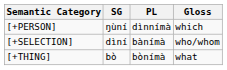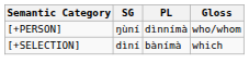 <table class="wikitable">
 <tr>
 <th>Semantic Category</th>
 <th>SG</th>
 <th>PL</th>
 <th>Gloss</th>
 </tr>
 <tr>
 <td>[+PERSON]</td>
 <td>ŋùní</td>
 <td>dìnnímà</td>
-<td>which</td>
+<td>who/whom</td>
 </tr>
 <tr>
 <td>[+SELECTION]</td>
 <td>dìní</td>
 <td>bànímà</td>
-<td>who/whom</td>
-</tr>
-<tr>
-<td>[+THING]</td>
-<td>bò</td>
-<td>bònímà</td>
-<td>what</td>
+<td>which</td>
 </tr>
 </table>
